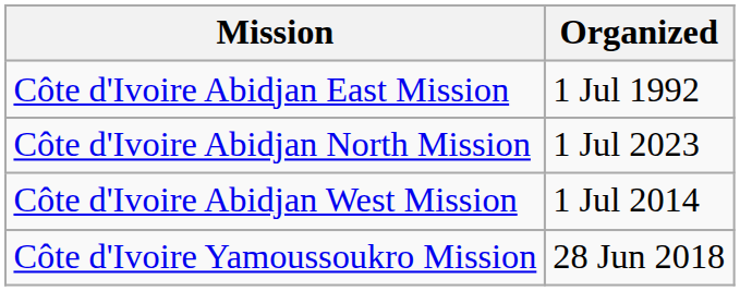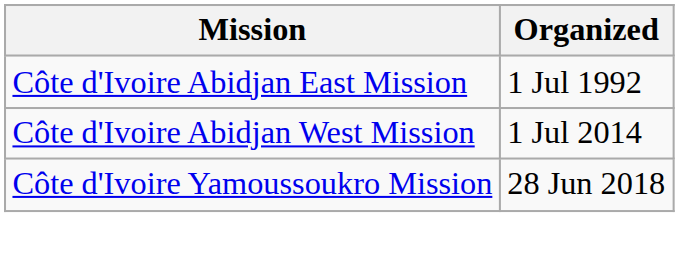 <table class="wikitable sortable">
 <tr>
 <th>Mission</th>
 <th data-sort-type=date>Organized</th>
 </tr>
 <tr>
 <td><a href='#'>Côte d'Ivoire Abidjan East Mission</a></td>
 <td>1 Jul 1992</td>
 </tr>
 <tr>
-<td><a href='#'>Côte d'Ivoire Abidjan North Mission</a></td>
-<td>1 Jul 2023</td>
-</tr>
-<tr>
 <td><a href='#'>Côte d'Ivoire Abidjan West Mission</a></td>
 <td>1 Jul 2014</td>
 </tr>
 <tr>
 <td><a href='#'>Côte d'Ivoire Yamoussoukro Mission</a></td>
 <td>28 Jun 2018</td>
 </tr>
 </table>
